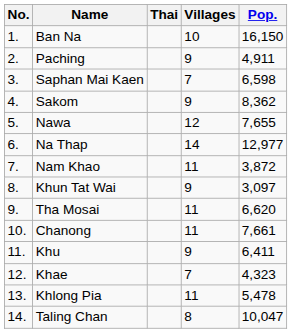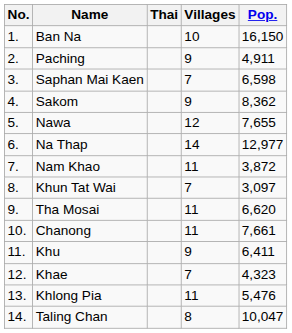 <table class="wikitable sortable">
 <tr>
 <th>No.</th>
 <th>Name</th>
 <th>Thai</th>
 <th>Villages</th>
 <th><a href='#'>Pop.</a></th>
 </tr>
 <tr>
 <td>1.</td>
 <td>Ban Na</td>
 <td></td>
 <td>10</td>
 <td>16,150</td>
 </tr>
 <tr>
 <td>2.</td>
 <td>Paching</td>
 <td></td>
 <td>9</td>
 <td>4,911</td>
 </tr>
 <tr>
 <td>3.</td>
 <td>Saphan Mai Kaen</td>
 <td></td>
 <td>7</td>
 <td>6,598</td>
 </tr>
 <tr>
 <td>4.</td>
 <td>Sakom</td>
 <td></td>
 <td>9</td>
 <td>8,362</td>
 </tr>
 <tr>
 <td>5.</td>
 <td>Nawa</td>
 <td></td>
 <td>12</td>
 <td>7,655</td>
 </tr>
 <tr>
 <td>6.</td>
 <td>Na Thap</td>
 <td></td>
 <td>14</td>
 <td>12,977</td>
 </tr>
 <tr>
 <td>7.</td>
 <td>Nam Khao</td>
 <td></td>
 <td>11</td>
 <td>3,872</td>
 </tr>
 <tr>
 <td>8.</td>
 <td>Khun Tat Wai</td>
 <td></td>
-<td>9</td>
+<td>7</td>
 <td>3,097</td>
 </tr>
 <tr>
 <td>9.</td>
 <td>Tha Mosai</td>
 <td></td>
 <td>11</td>
 <td>6,620</td>
 </tr>
 <tr>
 <td>10.</td>
 <td>Chanong</td>
 <td></td>
 <td>11</td>
 <td>7,661</td>
 </tr>
 <tr>
 <td>11.</td>
 <td>Khu</td>
 <td></td>
 <td>9</td>
 <td>6,411</td>
 </tr>
 <tr>
 <td>12.</td>
 <td>Khae</td>
 <td></td>
 <td>7</td>
 <td>4,323</td>
 </tr>
 <tr>
 <td>13.</td>
 <td>Khlong Pia</td>
 <td></td>
 <td>11</td>
-<td>5,478</td>
+<td>5,476</td>
 </tr>
 <tr>
 <td>14.</td>
 <td>Taling Chan</td>
 <td></td>
 <td>8</td>
 <td>10,047</td>
 </tr>
 </table>
